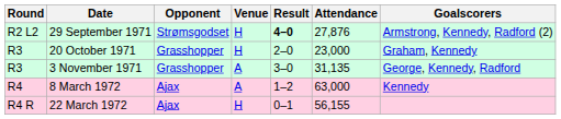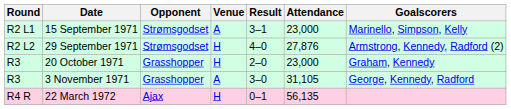 <table class="wikitable">
 <tr>
 <th>Round</th>
 <th>Date</th>
 <th>Opponent</th>
 <th>Venue</th>
 <th>Result</th>
 <th>Attendance</th>
 <th>Goalscorers</th>
 </tr>
 <tr style="background-color: #d0ffe3;">
+<td>R2 L1</td>
+<td>15 September 1971</td>
+<td> <a href='#'>Strømsgodset</a></td>
+<td><a href='#'>A</a></td>
+<td>3–1</td>
+<td>23,000</td>
+<td><a href='#'>Marinello</a>, <a href='#'>Simpson</a>, <a href='#'>Kelly</a></td>
+</tr>
+<tr style="background-color: #d0ffe3;">
 <td>R2 L2</td>
 <td>29 September 1971</td>
 <td> <a href='#'>Strømsgodset</a></td>
 <td><a href='#'>H</a></td>
-<td><strong>4–0</strong></td>
+<td>4–0</td>
 <td>27,876</td>
 <td><a href='#'>Armstrong</a>, <a href='#'>Kennedy</a>, <a href='#'>Radford</a> (2)</td>
 </tr>
 <tr style="background-color: #d0ffe3;">
 <td>R3</td>
 <td>20 October 1971</td>
 <td> <a href='#'>Grasshopper</a></td>
 <td><a href='#'>H</a></td>
 <td>2–0</td>
 <td>23,000</td>
 <td><a href='#'>Graham</a>, <a href='#'>Kennedy</a></td>
 </tr>
 <tr style="background-color: #d0ffe3;">
 <td>R3</td>
 <td>3 November 1971</td>
 <td> <a href='#'>Grasshopper</a></td>
 <td><a href='#'>A</a></td>
 <td>3–0</td>
-<td>31,135</td>
+<td>31,105</td>
 <td><a href='#'>George</a>, <a href='#'>Kennedy</a>, <a href='#'>Radford</a></td>
-</tr>
-<tr style="background-color:  #ffd0e3;">
-<td>R4</td>
-<td>8 March 1972</td>
-<td> <a href='#'>Ajax</a></td>
-<td><a href='#'>A</a></td>
-<td>1–2</td>
-<td>63,000</td>
-<td><a href='#'>Kennedy</a></td>
 </tr>
 <tr style="background-color:  #ffd0e3;">
 <td>R4 R</td>
 <td>22 March 1972</td>
 <td> <a href='#'>Ajax</a></td>
 <td><a href='#'>H</a></td>
 <td>0–1</td>
-<td>56,155</td>
+<td>56,135</td>
 <td></td>
 </tr>
 </table>
